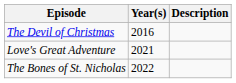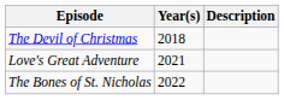 <table class="wikitable sortable">
 <tr>
 <th>Episode</th>
 <th>Year(s)</th>
 <th>Description</th>
 </tr>
 <tr>
 <td><em><a href='#'>The Devil of Christmas</a></em></td>
-<td>2016</td>
+<td>2018</td>
 <td></td>
 </tr>
 <tr>
 <td><em>Love's Great Adventure</em></td>
 <td>2021</td>
 <td></td>
 </tr>
 <tr>
 <td><em>The Bones of St. Nicholas</em></td>
 <td>2022</td>
 <td></td>
 </tr>
 </table>
